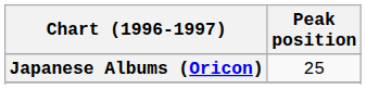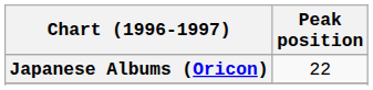 <table class="wikitable sortable plainrowheaders" style="text-align:center">
 <tr>
 <th scope="col">Chart (1996-1997)</th>
 <th scope="col">Peak<br>position</th>
 </tr>
 <tr>
 </tr>
 <tr>
 </tr>
 <tr>
 </tr>
 <tr>
 </tr>
 <tr>
 </tr>
 <tr>
 <th scope="row">Japanese Albums (<a href='#'>Oricon</a>)</th>
-<td align="center">25</td>
+<td align="center">22</td>
 </tr>
 <tr>
 </tr>
 <tr>
 </tr>
 <tr>
 </tr>
 <tr>
 </tr>
 <tr>
 </tr>
 <tr>
 </tr>
 <tr>
 </tr>
 </table>
